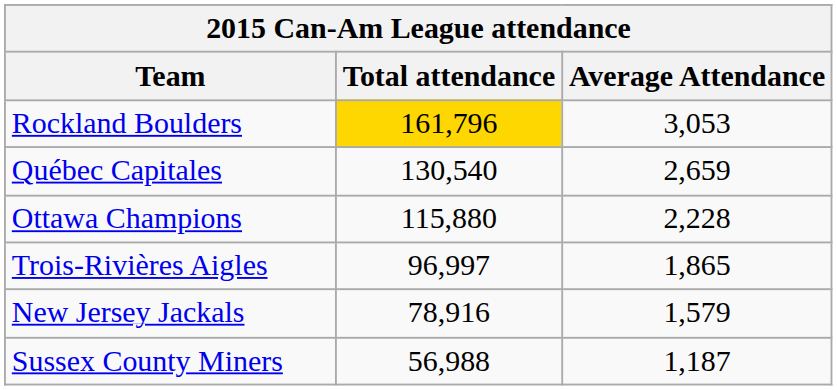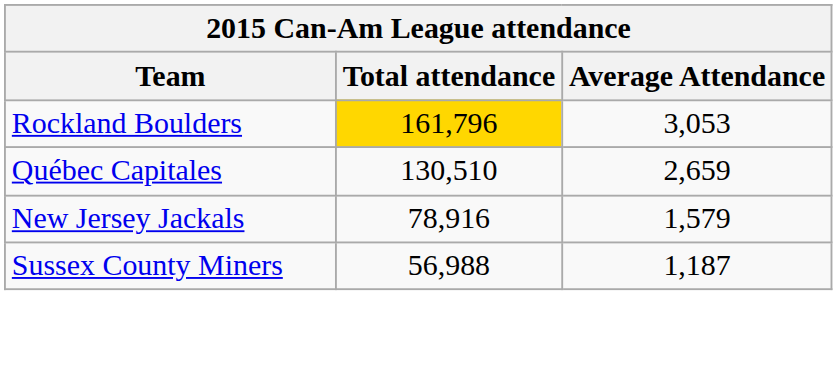 <table class="wikitable">
 <tr>
 <th colspan=3>2015 Can-Am League attendance</th>
 </tr>
 <tr>
 <th width="40%">Team</th>
 <th>Total attendance</th>
 <th>Average Attendance</th>
 </tr>
 <tr align=center>
 <td align=left><a href='#'>Rockland Boulders</a></td>
 <td style="background: gold;">161,796</td>
 <td>3,053</td>
 </tr>
 <tr align=center>
 <td align=left><a href='#'>Québec Capitales</a></td>
-<td>130,540</td>
+<td>130,510</td>
 <td>2,659</td>
-</tr>
-<tr align=center>
-<td align=left><a href='#'>Ottawa Champions</a></td>
-<td>115,880</td>
-<td>2,228</td>
-</tr>
-<tr align=center>
-<td align=left><a href='#'>Trois-Rivières Aigles</a></td>
-<td>96,997</td>
-<td>1,865</td>
 </tr>
 <tr align=center>
 <td align=left><a href='#'>New Jersey Jackals</a></td>
 <td>78,916</td>
 <td>1,579</td>
 </tr>
 <tr align=center>
 <td align=left><a href='#'>Sussex County Miners</a></td>
 <td>56,988</td>
 <td>1,187</td>
 </tr>
 </table>
